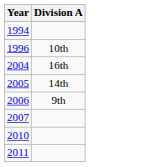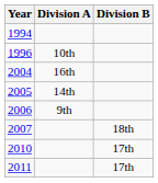 <table class="wikitable" style="text-align:center">
 <tr>
 <th>Year</th>
 <th>Division A</th>
+<th>Division B</th>
 </tr>
 <tr>
 <td><a href='#'>1994</a></td>
+<td></td>
 <td></td>
 </tr>
 <tr>
 <td><a href='#'>1996</a></td>
 <td>10th</td>
+<td></td>
 </tr>
 <tr>
 <td><a href='#'>2004</a></td>
 <td>16th</td>
+<td></td>
 </tr>
 <tr>
 <td><a href='#'>2005</a></td>
 <td>14th</td>
+<td></td>
 </tr>
 <tr>
 <td><a href='#'>2006</a></td>
 <td>9th</td>
+<td></td>
 </tr>
 <tr>
 <td><a href='#'>2007</a></td>
 <td></td>
+<td>18th</td>
 </tr>
 <tr>
 <td><a href='#'>2010</a></td>
 <td></td>
+<td>17th</td>
 </tr>
 <tr>
 <td><a href='#'>2011</a></td>
 <td></td>
+<td>17th</td>
 </tr>
 </table>
